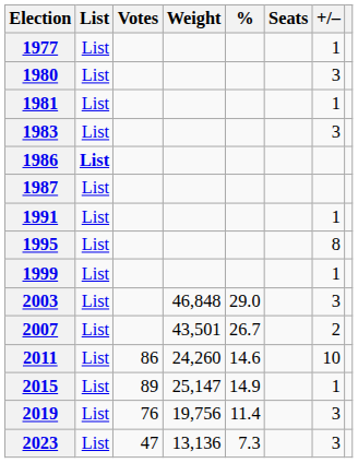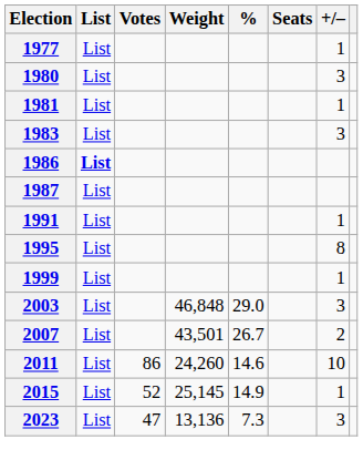 <table class="wikitable" style="text-align: right;">
 <tr>
 <th scope="col">Election</th>
 <th scope="col">List</th>
 <th scope="col">Votes</th>
 <th scope="col">Weight</th>
 <th scope="col">%</th>
 <th scope="col">Seats</th>
 <th scope="col">+/–</th>
 <th scope="col" class="unsortable"></th>
 </tr>
 <tr>
 <th scope="row"><a href='#'>1977</a></th>
 <td><a href='#'>List</a></td>
 <td></td>
 <td></td>
 <td></td>
 <td></td>
 <td> 1</td>
 <td></td>
 </tr>
 <tr>
 <th scope="row"><a href='#'>1980</a></th>
 <td><a href='#'>List</a></td>
 <td></td>
 <td></td>
 <td></td>
 <td></td>
 <td> 3</td>
 <td></td>
 </tr>
 <tr>
 <th scope="row"><a href='#'>1981</a></th>
 <td><a href='#'>List</a></td>
 <td></td>
 <td></td>
 <td></td>
 <td></td>
 <td> 1</td>
 <td></td>
 </tr>
 <tr>
 <th scope="row"><a href='#'>1983</a></th>
 <td><a href='#'>List</a></td>
 <td></td>
 <td></td>
 <td></td>
 <td></td>
 <td> 3</td>
 <td></td>
 </tr>
 <tr>
 <th scope="row"><a href='#'>1986</a></th>
 <td><strong><a href='#'>List</a></strong></td>
 <td></td>
 <td></td>
 <td></td>
 <td></td>
 <td></td>
 <td></td>
 </tr>
 <tr>
 <th scope="row"><a href='#'>1987</a></th>
 <td><a href='#'>List</a></td>
 <td></td>
 <td></td>
 <td></td>
 <td></td>
 <td></td>
 <td></td>
 </tr>
 <tr>
 <th scope="row"><a href='#'>1991</a></th>
 <td><a href='#'>List</a></td>
 <td></td>
 <td></td>
 <td></td>
 <td></td>
 <td> 1</td>
 <td></td>
 </tr>
 <tr>
 <th scope="row"><a href='#'>1995</a></th>
 <td><a href='#'>List</a></td>
 <td></td>
 <td></td>
 <td></td>
 <td></td>
 <td> 8</td>
 <td></td>
 </tr>
 <tr>
 <th scope="row"><a href='#'>1999</a></th>
 <td><a href='#'>List</a></td>
 <td></td>
 <td></td>
 <td></td>
 <td></td>
 <td> 1</td>
 <td></td>
 </tr>
 <tr>
 <th scope="row"><a href='#'>2003</a></th>
 <td><a href='#'>List</a></td>
 <td></td>
 <td>46,848</td>
 <td>29.0</td>
 <td></td>
 <td> 3</td>
 <td align="center"></td>
 </tr>
 <tr>
 <th scope="row"><a href='#'>2007</a></th>
 <td><a href='#'>List</a></td>
 <td></td>
 <td>43,501</td>
 <td>26.7</td>
 <td></td>
 <td> 2</td>
 <td align="center"></td>
 </tr>
 <tr>
 <th scope="row"><a href='#'>2011</a></th>
 <td><a href='#'>List</a></td>
 <td>86</td>
 <td>24,260</td>
 <td>14.6</td>
 <td></td>
 <td> 10</td>
 <td align="center"></td>
 </tr>
 <tr>
 <th scope="row"><a href='#'>2015</a></th>
 <td><a href='#'>List</a></td>
-<td>89</td>
-<td>25,147</td>
+<td>52</td>
+<td>25,145</td>
 <td>14.9</td>
 <td></td>
 <td> 1</td>
-<td align="center"></td>
-</tr>
-<tr>
-<th scope="row"><a href='#'>2019</a></th>
-<td><a href='#'>List</a></td>
-<td>76</td>
-<td>19,756</td>
-<td>11.4</td>
-<td></td>
-<td> 3</td>
 <td align="center"></td>
 </tr>
 <tr>
 <th scope="row"><a href='#'>2023</a></th>
 <td><a href='#'>List</a></td>
 <td>47</td>
 <td>13,136</td>
 <td>7.3</td>
 <td></td>
 <td> 3</td>
 <td align="center"></td>
 </tr>
 </table>
